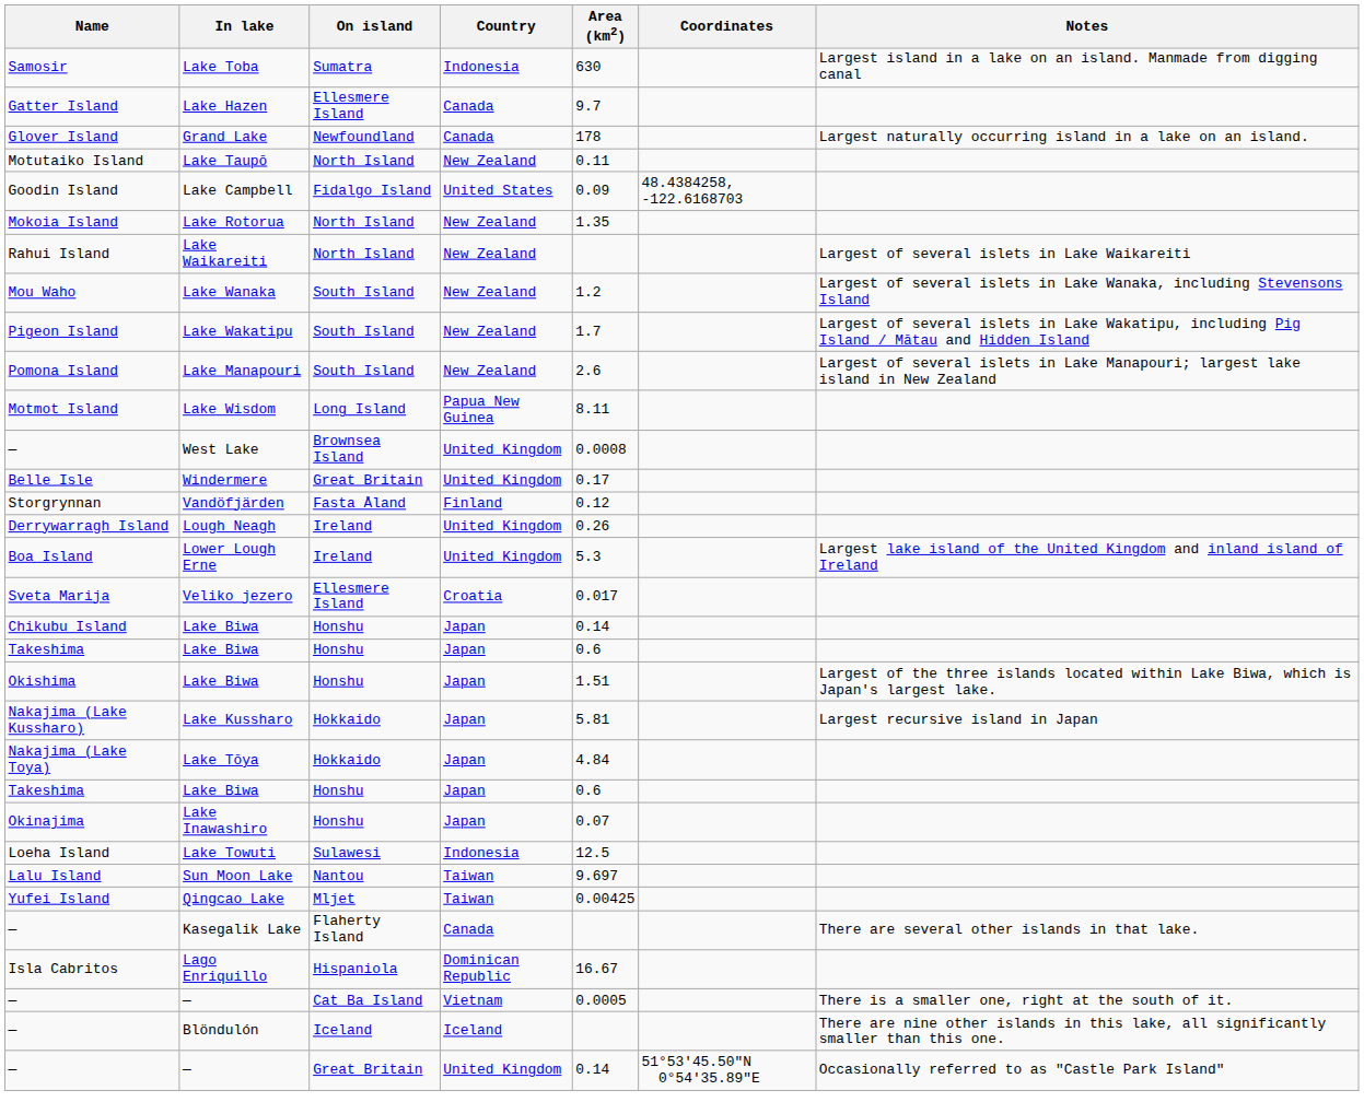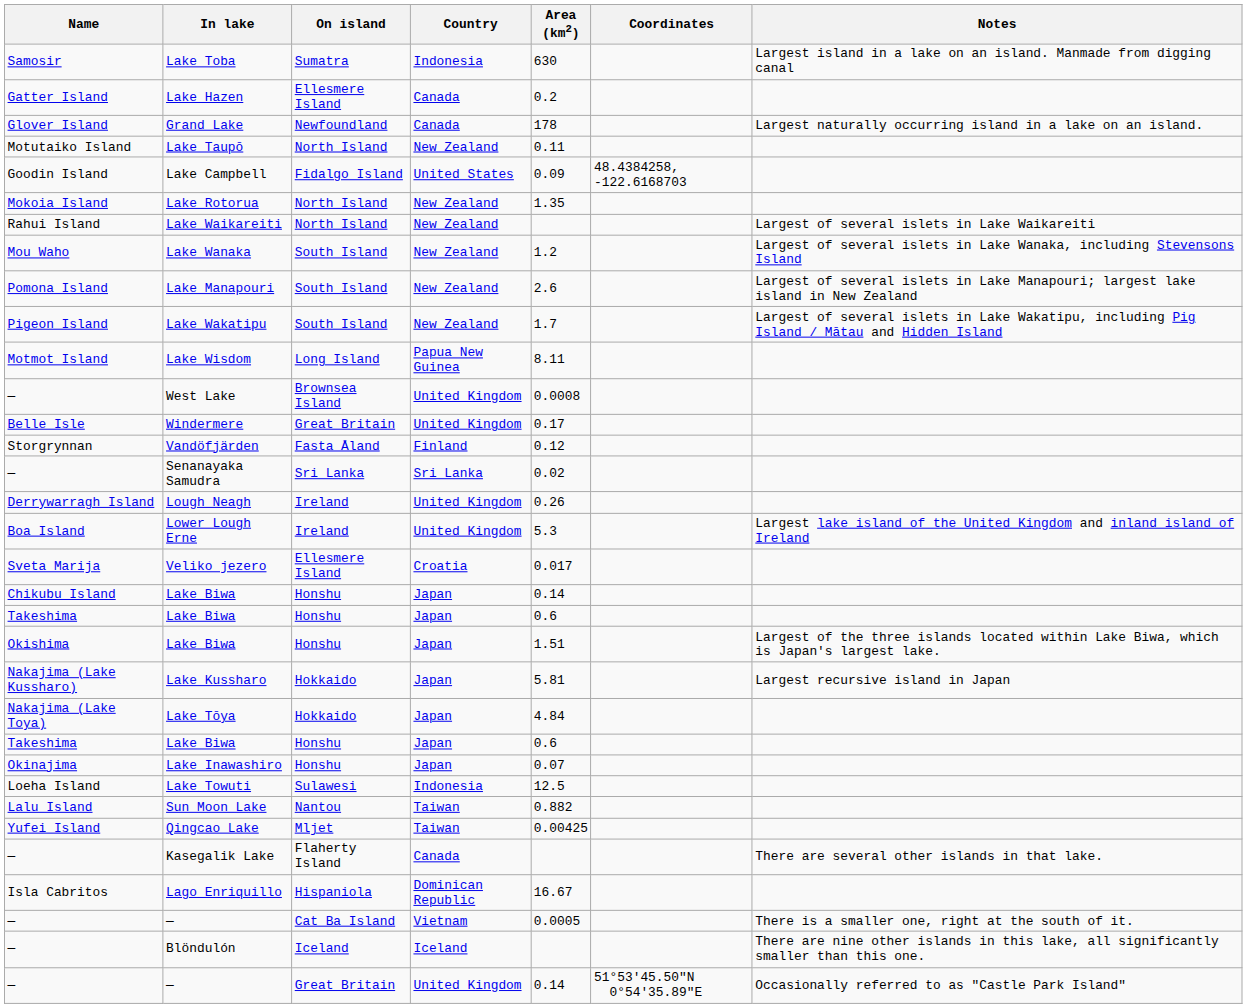 <table class="wikitable sortable">
 <tr>
 <th>Name</th>
 <th>In lake</th>
 <th>On island</th>
 <th>Country</th>
 <th>Area<br>(km<sup>2</sup>)</th>
 <th>Coordinates</th>
 <th>Notes</th>
 </tr>
 <tr>
 <td><a href='#'>Samosir</a></td>
 <td><a href='#'>Lake Toba</a></td>
 <td><a href='#'>Sumatra</a></td>
 <td><a href='#'>Indonesia</a></td>
 <td>630</td>
 <td></td>
 <td>Largest island in a lake on an island. Manmade from digging canal </td>
 </tr>
 <tr>
 <td><a href='#'>Gatter Island</a></td>
 <td><a href='#'>Lake Hazen</a></td>
 <td><a href='#'>Ellesmere Island</a></td>
 <td><a href='#'>Canada</a></td>
-<td>9.7</td>
+<td>0.2</td>
 <td></td>
 <td></td>
 </tr>
 <tr>
 <td><a href='#'>Glover Island</a></td>
 <td><a href='#'>Grand Lake</a></td>
 <td><a href='#'>Newfoundland</a></td>
 <td><a href='#'>Canada</a></td>
 <td>178</td>
 <td></td>
 <td>Largest naturally occurring island in a lake on an island.</td>
 </tr>
 <tr>
 <td>Motutaiko Island</td>
 <td><a href='#'>Lake Taupō</a></td>
 <td><a href='#'>North Island</a></td>
 <td><a href='#'>New Zealand</a></td>
 <td>0.11</td>
 <td></td>
 <td></td>
 </tr>
 <tr>
 <td>Goodin Island</td>
 <td>Lake Campbell</td>
 <td><a href='#'>Fidalgo Island</a></td>
 <td><a href='#'>United States</a></td>
 <td>0.09</td>
 <td>48.4384258, -122.6168703</td>
 <td></td>
 </tr>
 <tr>
 <td><a href='#'>Mokoia Island</a></td>
 <td><a href='#'>Lake Rotorua</a></td>
 <td><a href='#'>North Island</a></td>
 <td><a href='#'>New Zealand</a></td>
 <td>1.35</td>
 <td></td>
 <td></td>
 </tr>
 <tr>
 <td>Rahui Island</td>
 <td><a href='#'>Lake Waikareiti</a></td>
 <td><a href='#'>North Island</a></td>
 <td><a href='#'>New Zealand</a></td>
 <td></td>
 <td></td>
 <td>Largest of several islets in Lake Waikareiti</td>
 </tr>
 <tr>
 <td><a href='#'>Mou Waho</a></td>
 <td><a href='#'>Lake Wanaka</a></td>
 <td><a href='#'>South Island</a></td>
 <td><a href='#'>New Zealand</a></td>
 <td>1.2</td>
 <td></td>
 <td>Largest of several islets in Lake Wanaka, including <a href='#'>Stevensons Island</a></td>
 </tr>
 <tr>
+<td><a href='#'>Pomona Island</a></td>
+<td><a href='#'>Lake Manapouri</a></td>
+<td><a href='#'>South Island</a></td>
+<td><a href='#'>New Zealand</a></td>
+<td>2.6</td>
+<td></td>
+<td>Largest of several islets in Lake Manapouri; largest lake island in New Zealand</td>
+</tr>
+<tr>
 <td><a href='#'>Pigeon Island</a></td>
 <td><a href='#'>Lake Wakatipu</a></td>
 <td><a href='#'>South Island</a></td>
 <td><a href='#'>New Zealand</a></td>
 <td>1.7</td>
 <td></td>
 <td>Largest of several islets in Lake Wakatipu, including <a href='#'>Pig Island / Mātau</a> and <a href='#'>Hidden Island</a></td>
-</tr>
-<tr>
-<td><a href='#'>Pomona Island</a></td>
-<td><a href='#'>Lake Manapouri</a></td>
-<td><a href='#'>South Island</a></td>
-<td><a href='#'>New Zealand</a></td>
-<td>2.6</td>
-<td></td>
-<td>Largest of several islets in Lake Manapouri; largest lake island in New Zealand</td>
 </tr>
 <tr>
 <td><a href='#'>Motmot Island</a></td>
 <td><a href='#'>Lake Wisdom</a></td>
 <td><a href='#'>Long Island</a></td>
 <td><a href='#'>Papua New Guinea</a></td>
 <td>8.11</td>
 <td></td>
 <td></td>
 </tr>
 <tr>
 <td><em>—</em></td>
 <td>West Lake</td>
 <td><a href='#'>Brownsea Island</a></td>
 <td><a href='#'>United Kingdom</a></td>
 <td>0.0008</td>
 <td></td>
 <td></td>
 </tr>
 <tr>
 <td><a href='#'>Belle Isle</a></td>
 <td><a href='#'>Windermere</a></td>
 <td><a href='#'>Great Britain</a></td>
 <td><a href='#'>United Kingdom</a></td>
 <td>0.17</td>
 <td></td>
 <td></td>
 </tr>
 <tr>
 <td>Storgrynnan</td>
 <td><a href='#'>Vandöfjärden</a></td>
 <td><a href='#'>Fasta Åland</a></td>
 <td><a href='#'>Finland</a></td>
 <td>0.12</td>
+<td></td>
+<td></td>
+</tr>
+<tr>
+<td><em>—</em></td>
+<td>Senanayaka Samudra</td>
+<td><a href='#'>Sri Lanka</a></td>
+<td><a href='#'>Sri Lanka</a></td>
+<td>0.02</td>
 <td></td>
 <td></td>
 </tr>
 <tr>
 <td><a href='#'>Derrywarragh Island</a></td>
 <td><a href='#'>Lough Neagh</a></td>
 <td><a href='#'>Ireland</a></td>
 <td><a href='#'>United Kingdom</a></td>
 <td>0.26</td>
 <td></td>
 <td></td>
 </tr>
 <tr>
 <td><a href='#'>Boa Island</a></td>
 <td><a href='#'>Lower Lough Erne</a></td>
 <td><a href='#'>Ireland</a></td>
 <td><a href='#'>United Kingdom</a></td>
 <td>5.3</td>
 <td></td>
 <td>Largest <a href='#'>lake island of the United Kingdom</a> and <a href='#'>inland island of Ireland</a></td>
 </tr>
 <tr>
 <td><a href='#'>Sveta Marija</a></td>
 <td><a href='#'>Veliko jezero</a></td>
 <td><a href='#'>Ellesmere Island</a></td>
 <td><a href='#'>Croatia</a></td>
 <td>0.017</td>
 <td></td>
 <td></td>
 </tr>
 <tr>
 <td><a href='#'>Chikubu Island</a></td>
 <td><a href='#'>Lake Biwa</a></td>
 <td><a href='#'>Honshu</a></td>
 <td><a href='#'>Japan</a></td>
 <td>0.14</td>
 <td></td>
 <td></td>
 </tr>
 <tr>
 <td><a href='#'>Takeshima</a></td>
 <td><a href='#'>Lake Biwa</a></td>
 <td><a href='#'>Honshu</a></td>
 <td><a href='#'>Japan</a></td>
 <td>0.6</td>
 <td></td>
 <td></td>
 </tr>
 <tr>
 <td><a href='#'>Okishima</a></td>
 <td><a href='#'>Lake Biwa</a></td>
 <td><a href='#'>Honshu</a></td>
 <td><a href='#'>Japan</a></td>
 <td>1.51</td>
 <td></td>
 <td>Largest of the three islands located within Lake Biwa, which is Japan's largest lake.</td>
 </tr>
 <tr>
 <td><a href='#'>Nakajima (Lake Kussharo)</a></td>
 <td><a href='#'>Lake Kussharo</a></td>
 <td><a href='#'>Hokkaido</a></td>
 <td><a href='#'>Japan</a></td>
 <td>5.81</td>
 <td></td>
 <td>Largest recursive island in Japan</td>
 </tr>
 <tr>
 <td><a href='#'>Nakajima (Lake Toya)</a></td>
 <td><a href='#'>Lake Tōya</a></td>
 <td><a href='#'>Hokkaido</a></td>
 <td><a href='#'>Japan</a></td>
 <td>4.84</td>
 <td></td>
 <td></td>
 </tr>
 <tr>
 <td><a href='#'>Takeshima</a></td>
 <td><a href='#'>Lake Biwa</a></td>
 <td><a href='#'>Honshu</a></td>
 <td><a href='#'>Japan</a></td>
 <td>0.6</td>
 <td></td>
 <td></td>
 </tr>
 <tr>
 <td><a href='#'>Okinajima</a></td>
 <td><a href='#'>Lake Inawashiro</a></td>
 <td><a href='#'>Honshu</a></td>
 <td><a href='#'>Japan</a></td>
 <td>0.07</td>
 <td></td>
 <td></td>
 </tr>
 <tr>
 <td>Loeha Island</td>
 <td><a href='#'>Lake Towuti</a></td>
 <td><a href='#'>Sulawesi</a></td>
 <td><a href='#'>Indonesia</a></td>
 <td>12.5</td>
 <td></td>
 <td></td>
 </tr>
 <tr>
 <td><a href='#'>Lalu Island</a></td>
 <td><a href='#'>Sun Moon Lake</a></td>
 <td><a href='#'>Nantou</a></td>
 <td><a href='#'>Taiwan</a></td>
-<td>9.697</td>
+<td>0.882</td>
 <td></td>
 <td></td>
 </tr>
 <tr>
 <td><a href='#'>Yufei Island</a></td>
 <td><a href='#'>Qingcao Lake</a></td>
 <td><a href='#'>Mljet</a></td>
 <td><a href='#'>Taiwan</a></td>
 <td>0.00425</td>
 <td></td>
 <td></td>
 </tr>
 <tr>
 <td><em>—</em></td>
 <td>Kasegalik Lake</td>
 <td>Flaherty Island</td>
 <td><a href='#'>Canada</a></td>
 <td></td>
 <td></td>
 <td>There are several other islands in that lake.</td>
 </tr>
 <tr>
 <td>Isla Cabritos</td>
 <td><a href='#'>Lago Enriquillo</a></td>
 <td><a href='#'>Hispaniola</a></td>
 <td><a href='#'>Dominican Republic</a></td>
 <td>16.67</td>
 <td></td>
 <td></td>
 </tr>
 <tr>
 <td><em>—</em></td>
 <td><em>—</em></td>
 <td><a href='#'>Cat Ba Island</a></td>
 <td><a href='#'>Vietnam</a></td>
 <td>0.0005</td>
 <td></td>
 <td>There is a smaller one, right at the south of it.</td>
 </tr>
 <tr>
 <td>—</td>
 <td>Blöndulón</td>
 <td><a href='#'>Iceland</a></td>
 <td><a href='#'>Iceland</a></td>
 <td></td>
 <td></td>
 <td>There are nine other islands in this lake, all significantly smaller than this one.</td>
 </tr>
 <tr>
 <td>—</td>
 <td>—</td>
 <td><a href='#'>Great Britain</a></td>
 <td><a href='#'>United Kingdom</a></td>
 <td>0.14</td>
 <td>51°53'45.50"N<br>  0°54'35.89"E</td>
 <td>Occasionally referred to as "Castle Park Island"</td>
 </tr>
 </table>
